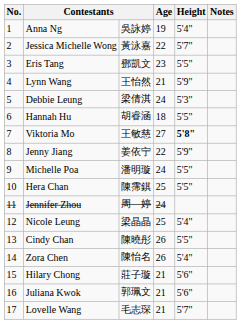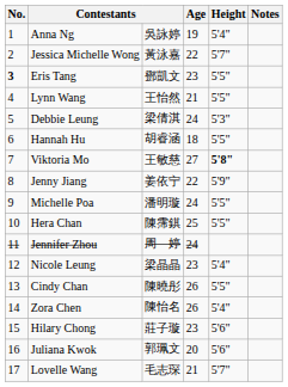 <table class="sortable wikitable">
 <tr>
 <th>No.</th>
 <th colspan="2">Contestants</th>
 <th>Age</th>
 <th>Height</th>
 <th>Notes</th>
 </tr>
 <tr>
 <td>1</td>
 <td>Anna Ng</td>
 <td>吳詠婷</td>
 <td>19</td>
 <td>5'4"</td>
 <td></td>
 </tr>
 <tr>
 <td>2</td>
 <td>Jessica Michelle Wong</td>
 <td>黃泳嘉</td>
 <td>22</td>
 <td>5'7"</td>
 <td></td>
 </tr>
 <tr>
-<td>3</td>
+<td><strong>3</strong></td>
 <td>Eris Tang</td>
 <td>鄧凱文</td>
 <td>23</td>
 <td>5'5"</td>
 <td></td>
 </tr>
 <tr>
 <td>4</td>
 <td>Lynn Wang</td>
 <td>王怡然</td>
 <td>21</td>
-<td>5'9"</td>
+<td>5'5"</td>
 <td></td>
 </tr>
 <tr>
 <td>5</td>
 <td>Debbie Leung</td>
 <td>梁倩淇</td>
 <td>24</td>
 <td>5'3"</td>
 <td></td>
 </tr>
 <tr>
 <td>6</td>
 <td>Hannah Hu</td>
 <td>胡睿涵</td>
 <td>18</td>
 <td>5'5"</td>
 <td></td>
 </tr>
 <tr>
 <td>7</td>
 <td>Viktoria Mo</td>
 <td>王敏慈</td>
 <td>27</td>
 <td><strong>5'8"</strong></td>
 <td></td>
 </tr>
 <tr>
 <td>8</td>
 <td>Jenny Jiang</td>
 <td>姜依宁</td>
 <td>22</td>
 <td>5'9"</td>
 <td></td>
 </tr>
 <tr>
 <td>9</td>
 <td>Michelle Poa</td>
 <td>潘明璇</td>
 <td>24</td>
 <td>5'5"</td>
 <td></td>
 </tr>
 <tr>
 <td>10</td>
 <td>Hera Chan</td>
 <td>陳霈錤</td>
 <td>25</td>
 <td>5'5"</td>
 <td></td>
 </tr>
 <tr>
 <td><s>11</s></td>
 <td><s>Jennifer Zhou</s></td>
 <td><s>周　婷</s></td>
 <td><s>24</s></td>
 <td></td>
 <td></td>
 </tr>
 <tr>
 <td>12</td>
 <td>Nicole Leung</td>
 <td>梁晶晶</td>
-<td>25</td>
+<td>23</td>
 <td>5'4"</td>
 <td></td>
 </tr>
 <tr>
 <td>13</td>
 <td>Cindy Chan</td>
 <td>陳曉彤</td>
 <td>26</td>
 <td>5'5"</td>
 <td></td>
 </tr>
 <tr>
 <td>14</td>
 <td>Zora Chen</td>
 <td>陳怡名</td>
 <td>26</td>
 <td>5'4"</td>
 <td></td>
 </tr>
 <tr>
 <td>15</td>
 <td>Hilary Chong</td>
 <td>莊子璇</td>
-<td>21</td>
+<td>23</td>
 <td>5'6"</td>
 <td></td>
 </tr>
 <tr>
 <td>16</td>
 <td>Juliana Kwok</td>
 <td>郭珮文</td>
-<td>21</td>
+<td>20</td>
 <td>5'6"</td>
 <td></td>
 </tr>
 <tr>
 <td>17</td>
 <td>Lovelle Wang</td>
 <td>毛志琛</td>
 <td>21</td>
 <td>5'7"</td>
 <td></td>
 </tr>
 </table>
